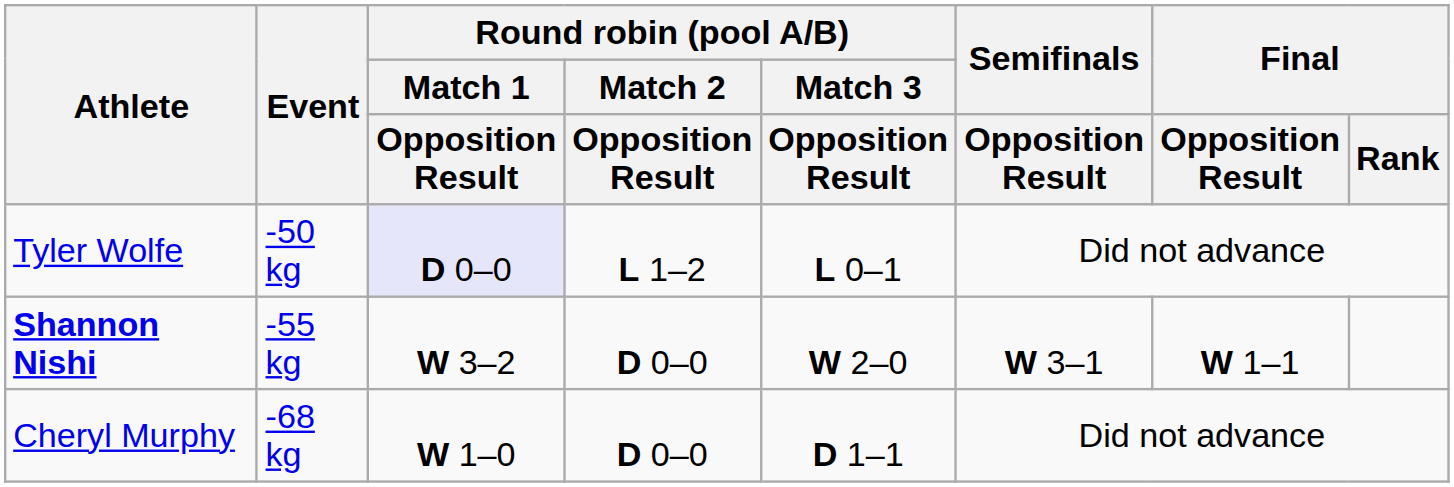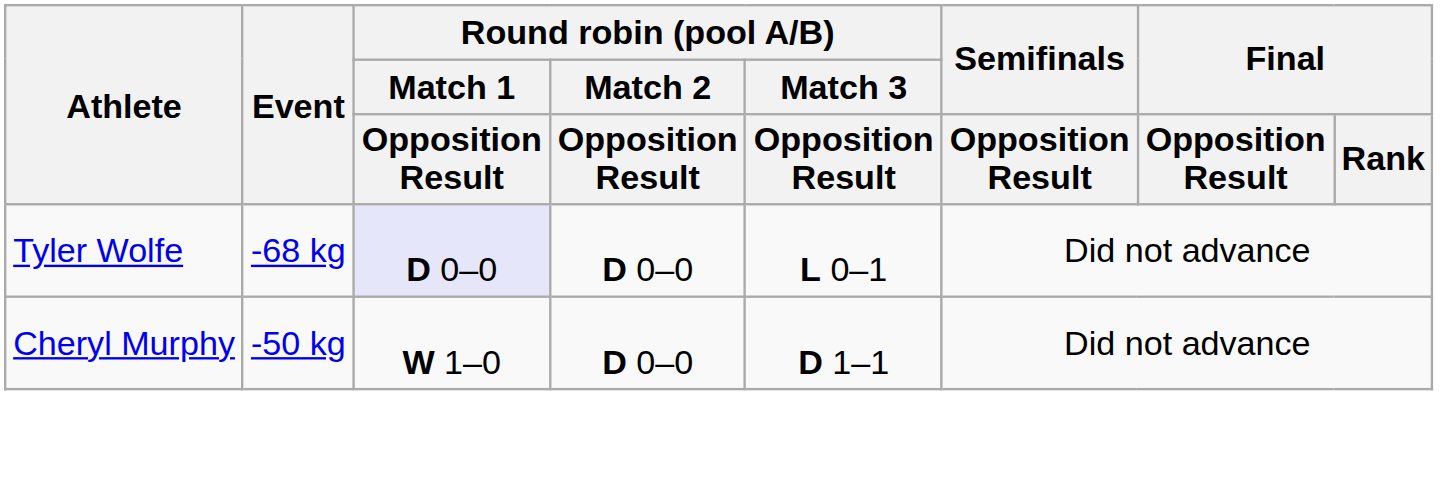 <table class="wikitable" style="font-size:90%">
 <tr>
 <th rowspan=3>Athlete</th>
 <th rowspan=3>Event</th>
 <th colspan=3>Round robin (pool A/B)</th>
 <th rowspan=2>Semifinals</th>
 <th colspan=2 rowspan=2>Final</th>
 </tr>
 <tr>
 <th>Match 1</th>
 <th>Match 2</th>
 <th>Match 3</th>
 </tr>
 <tr>
 <th>Opposition<br>Result</th>
 <th>Opposition<br>Result</th>
 <th>Opposition<br>Result</th>
 <th>Opposition<br>Result</th>
 <th>Opposition<br>Result</th>
 <th>Rank</th>
 </tr>
 <tr align=center>
 <td align=left><a href='#'>Tyler Wolfe</a></td>
-<td align=left><a href='#'>-50 kg</a></td>
+<td align=left><a href='#'>-68 kg</a></td>
 <td style="background: lavender;"><br><strong>D</strong> 0–0</td>
-<td><br><strong>L</strong> 1–2</td>
+<td><br><strong>D</strong> 0–0</td>
 <td><br><strong>L</strong> 0–1</td>
 <td colspan=3>Did not advance</td>
 </tr>
 <tr align=center>
-<td align=left><strong><a href='#'>Shannon Nishi</a></strong></td>
-<td align=left><a href='#'>-55 kg</a></td>
-<td><br><strong>W</strong> 3–2</td>
-<td><br><strong>D</strong> 0–0</td>
-<td><br><strong>W</strong> 2–0</td>
-<td><br><strong>W</strong> 3–1</td>
-<td><br><strong>W</strong> 1–1</td>
-<td></td>
-</tr>
-<tr align=center>
 <td align=left><a href='#'>Cheryl Murphy</a></td>
-<td align=left><a href='#'>-68 kg</a></td>
+<td align=left><a href='#'>-50 kg</a></td>
 <td><br><strong>W</strong> 1–0</td>
 <td><br><strong>D</strong> 0–0</td>
 <td><br><strong>D</strong> 1–1</td>
 <td colspan=3>Did not advance</td>
 </tr>
 </table>
